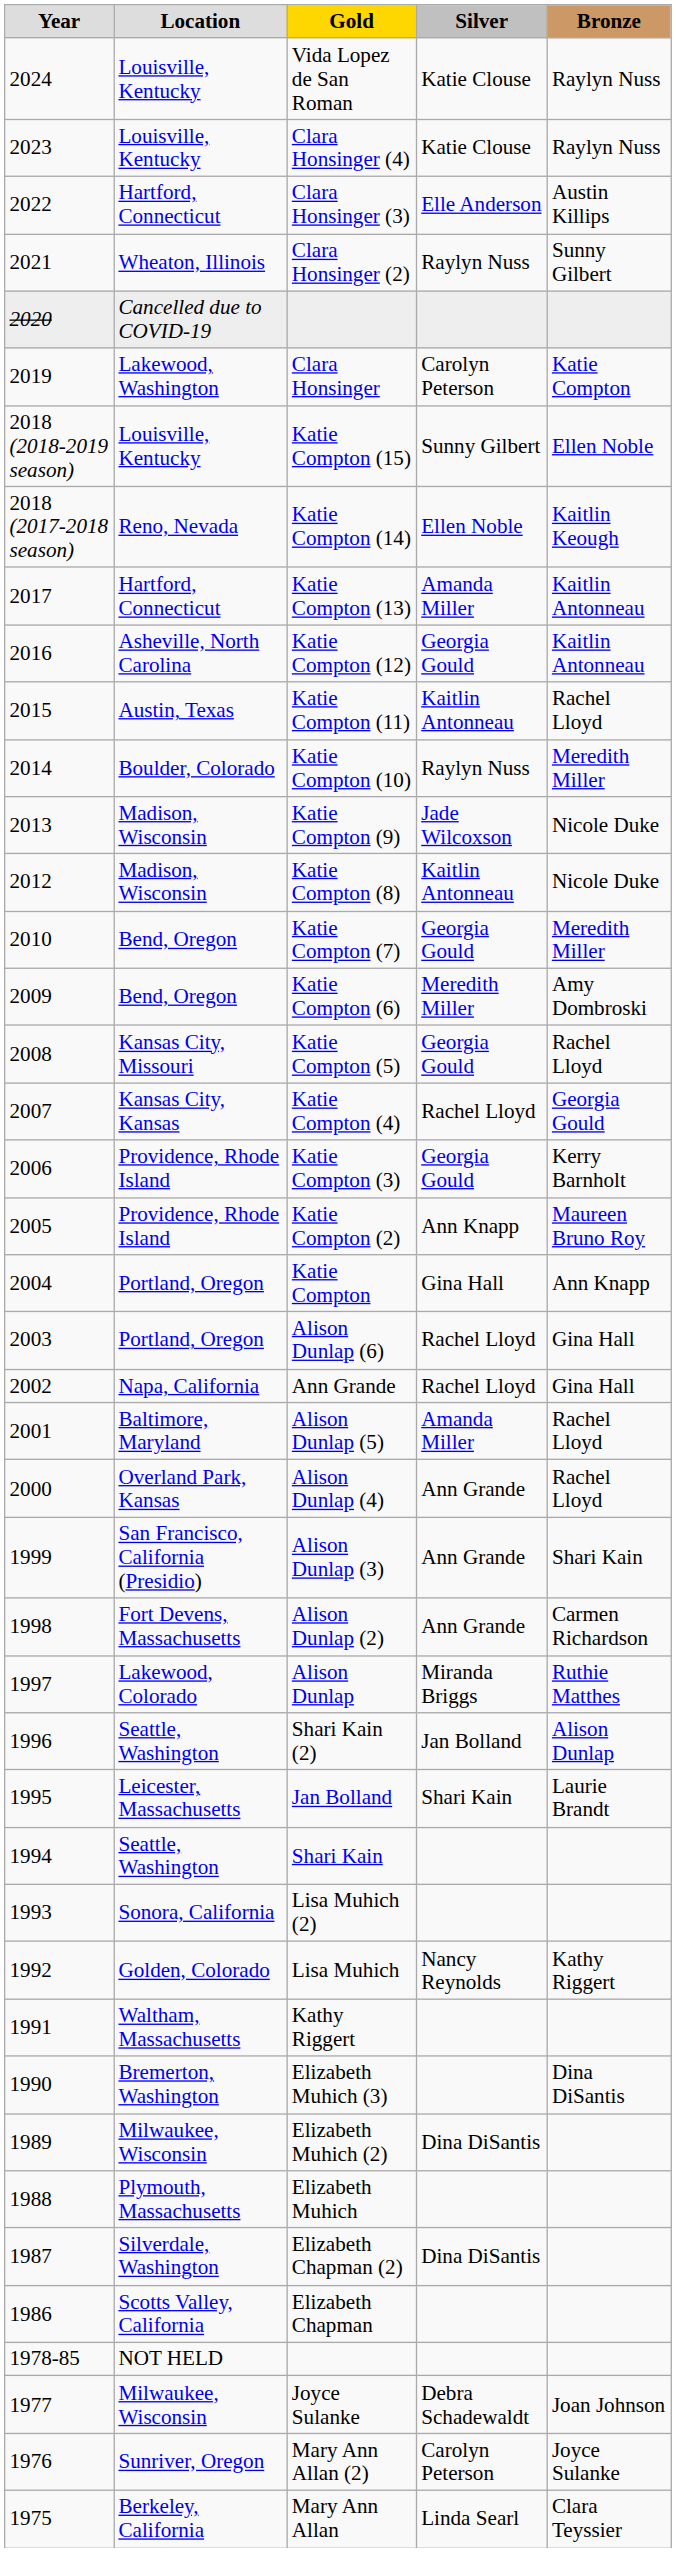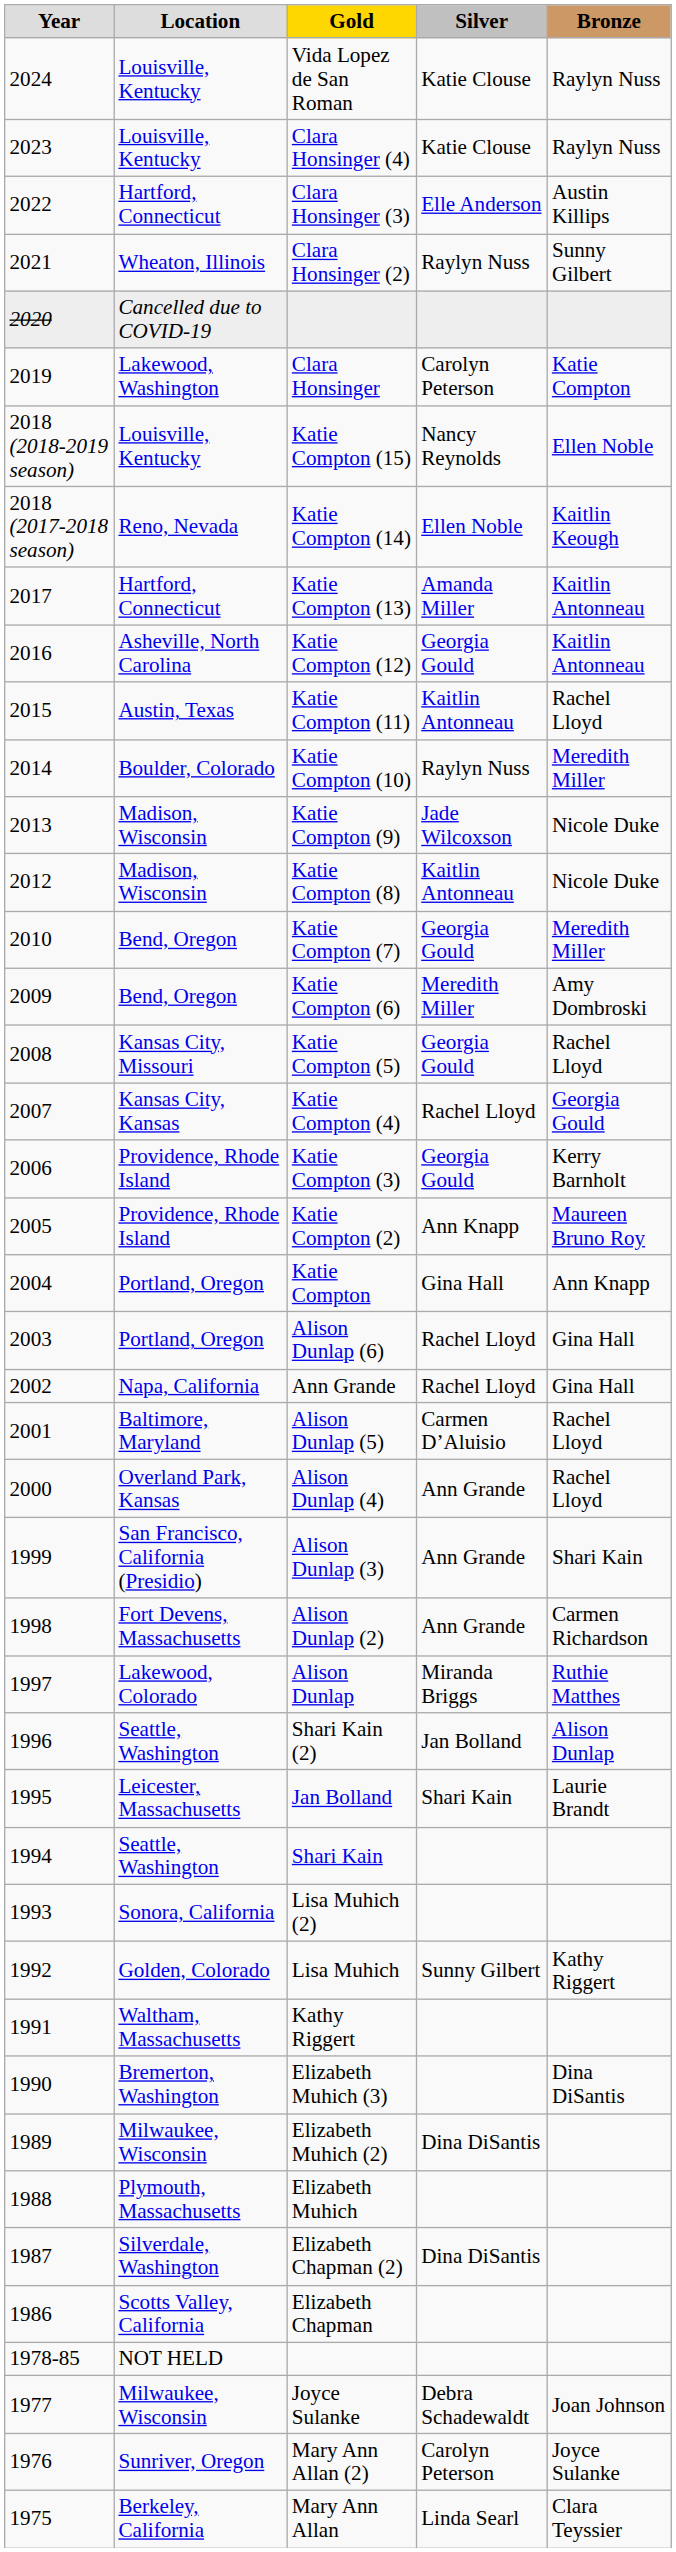 <table class="wikitable" style="width: 40%; text-align:left;">
 <tr>
 <td style="background:#DDDDDD; font-weight:bold; text-align:center;">Year</td>
 <td style="background:#DDDDDD; font-weight:bold; text-align:center;">Location</td>
 <td style="background:gold; font-weight:bold; text-align:center;">Gold</td>
 <td style="background:silver; font-weight:bold; text-align:center;">Silver</td>
 <td style="background:#cc9966; font-weight:bold; text-align:center;">Bronze</td>
 </tr>
 <tr>
 <td>2024</td>
 <td><a href='#'>Louisville, Kentucky</a></td>
 <td>Vida Lopez de San Roman</td>
 <td>Katie Clouse</td>
 <td>Raylyn Nuss</td>
 </tr>
 <tr>
 <td>2023</td>
 <td><a href='#'>Louisville, Kentucky</a></td>
 <td><a href='#'>Clara Honsinger</a> (4)</td>
 <td>Katie Clouse</td>
 <td>Raylyn Nuss</td>
 </tr>
 <tr>
 <td>2022</td>
 <td><a href='#'>Hartford, Connecticut</a></td>
 <td><a href='#'>Clara Honsinger</a> (3)</td>
 <td><a href='#'>Elle Anderson</a></td>
 <td>Austin Killips</td>
 </tr>
 <tr>
 <td>2021</td>
 <td><a href='#'>Wheaton, Illinois</a></td>
 <td><a href='#'>Clara Honsinger</a> (2)</td>
 <td>Raylyn Nuss</td>
 <td>Sunny Gilbert</td>
 </tr>
 <tr>
 <td style="background:#EEEEEE;"><del><em>2020</em></del></td>
 <td style="background:#EEEEEE;"><em>Cancelled due to COVID-19</em></td>
 <td style="background:#EEEEEE;"></td>
 <td style="background:#EEEEEE;"></td>
 <td style="background:#EEEEEE;"></td>
 </tr>
 <tr>
 <td>2019</td>
 <td><a href='#'>Lakewood, Washington</a></td>
 <td><a href='#'>Clara Honsinger</a></td>
 <td>Carolyn Peterson</td>
 <td><a href='#'>Katie Compton</a></td>
 </tr>
 <tr>
 <td>2018 <em>(2018-2019 season)</em></td>
 <td><a href='#'>Louisville, Kentucky</a></td>
 <td><a href='#'>Katie Compton</a> (15)</td>
-<td>Sunny Gilbert</td>
+<td>Nancy Reynolds</td>
 <td><a href='#'>Ellen Noble</a></td>
 </tr>
 <tr>
 <td>2018 <em>(2017-2018 season)</em></td>
 <td><a href='#'>Reno, Nevada</a></td>
 <td><a href='#'>Katie Compton</a> (14)</td>
 <td><a href='#'>Ellen Noble</a></td>
 <td><a href='#'>Kaitlin Keough</a></td>
 </tr>
 <tr>
 <td>2017</td>
 <td><a href='#'>Hartford, Connecticut</a></td>
 <td><a href='#'>Katie Compton</a> (13)</td>
 <td><a href='#'>Amanda Miller</a></td>
 <td><a href='#'>Kaitlin Antonneau</a></td>
 </tr>
 <tr>
 <td>2016</td>
 <td><a href='#'>Asheville, North Carolina</a></td>
 <td><a href='#'>Katie Compton</a> (12)</td>
 <td><a href='#'>Georgia Gould</a></td>
 <td><a href='#'>Kaitlin Antonneau</a></td>
 </tr>
 <tr>
 <td>2015</td>
 <td><a href='#'>Austin, Texas</a></td>
 <td><a href='#'>Katie Compton</a> (11)</td>
 <td><a href='#'>Kaitlin Antonneau</a></td>
 <td>Rachel Lloyd</td>
 </tr>
 <tr>
 <td>2014</td>
 <td><a href='#'>Boulder, Colorado</a></td>
 <td><a href='#'>Katie Compton</a> (10)</td>
 <td>Raylyn Nuss</td>
 <td><a href='#'>Meredith Miller</a></td>
 </tr>
 <tr>
 <td>2013</td>
 <td><a href='#'>Madison, Wisconsin</a></td>
 <td><a href='#'>Katie Compton</a> (9)</td>
 <td><a href='#'>Jade Wilcoxson</a></td>
 <td>Nicole Duke</td>
 </tr>
 <tr>
 <td>2012</td>
 <td><a href='#'>Madison, Wisconsin</a></td>
 <td><a href='#'>Katie Compton</a> (8)</td>
 <td><a href='#'>Kaitlin Antonneau</a></td>
 <td>Nicole Duke</td>
 </tr>
 <tr>
 <td>2010</td>
 <td><a href='#'>Bend, Oregon</a></td>
 <td><a href='#'>Katie Compton</a> (7)</td>
 <td><a href='#'>Georgia Gould</a></td>
 <td><a href='#'>Meredith Miller</a></td>
 </tr>
 <tr>
 <td>2009</td>
 <td><a href='#'>Bend, Oregon</a></td>
 <td><a href='#'>Katie Compton</a> (6)</td>
 <td><a href='#'>Meredith Miller</a></td>
 <td>Amy Dombroski</td>
 </tr>
 <tr>
 <td>2008</td>
 <td><a href='#'>Kansas City, Missouri</a></td>
 <td><a href='#'>Katie Compton</a> (5)</td>
 <td><a href='#'>Georgia Gould</a></td>
 <td>Rachel Lloyd</td>
 </tr>
 <tr>
 <td>2007</td>
 <td><a href='#'>Kansas City, Kansas</a></td>
 <td><a href='#'>Katie Compton</a> (4)</td>
 <td>Rachel Lloyd</td>
 <td><a href='#'>Georgia Gould</a></td>
 </tr>
 <tr>
 <td>2006</td>
 <td><a href='#'>Providence, Rhode Island</a></td>
 <td><a href='#'>Katie Compton</a> (3)</td>
 <td><a href='#'>Georgia Gould</a></td>
 <td>Kerry Barnholt</td>
 </tr>
 <tr>
 <td>2005</td>
 <td><a href='#'>Providence, Rhode Island</a></td>
 <td><a href='#'>Katie Compton</a> (2)</td>
 <td>Ann Knapp</td>
 <td><a href='#'>Maureen Bruno Roy</a></td>
 </tr>
 <tr>
 <td>2004</td>
 <td><a href='#'>Portland, Oregon</a></td>
 <td><a href='#'>Katie Compton</a></td>
 <td>Gina Hall</td>
 <td>Ann Knapp</td>
 </tr>
 <tr>
 <td>2003</td>
 <td><a href='#'>Portland, Oregon</a></td>
 <td><a href='#'>Alison Dunlap</a> (6)</td>
 <td>Rachel Lloyd</td>
 <td>Gina Hall</td>
 </tr>
 <tr>
 <td>2002</td>
 <td><a href='#'>Napa, California</a></td>
 <td>Ann Grande</td>
 <td>Rachel Lloyd</td>
 <td>Gina Hall</td>
 </tr>
 <tr>
 <td>2001</td>
 <td><a href='#'>Baltimore, Maryland</a></td>
 <td><a href='#'>Alison Dunlap</a> (5)</td>
-<td><a href='#'>Amanda Miller</a></td>
+<td>Carmen D’Aluisio</td>
 <td>Rachel Lloyd</td>
 </tr>
 <tr>
 <td>2000</td>
 <td><a href='#'>Overland Park, Kansas</a></td>
 <td><a href='#'>Alison Dunlap</a> (4)</td>
 <td>Ann Grande</td>
 <td>Rachel Lloyd</td>
 </tr>
 <tr>
 <td>1999</td>
 <td><a href='#'>San Francisco, California</a> (<a href='#'>Presidio</a>)</td>
 <td><a href='#'>Alison Dunlap</a> (3)</td>
 <td>Ann Grande</td>
 <td>Shari Kain</td>
 </tr>
 <tr>
 <td>1998</td>
 <td><a href='#'>Fort Devens, Massachusetts</a></td>
 <td><a href='#'>Alison Dunlap</a> (2)</td>
 <td>Ann Grande</td>
 <td>Carmen Richardson</td>
 </tr>
 <tr>
 <td>1997</td>
 <td><a href='#'>Lakewood, Colorado</a></td>
 <td><a href='#'>Alison Dunlap</a></td>
 <td>Miranda Briggs</td>
 <td><a href='#'>Ruthie Matthes</a></td>
 </tr>
 <tr>
 <td>1996</td>
 <td><a href='#'>Seattle, Washington</a></td>
 <td>Shari Kain (2)</td>
 <td>Jan Bolland</td>
 <td><a href='#'>Alison Dunlap</a></td>
 </tr>
 <tr>
 <td>1995</td>
 <td><a href='#'>Leicester, Massachusetts</a></td>
 <td><a href='#'>Jan Bolland</a></td>
 <td>Shari Kain</td>
 <td>Laurie Brandt</td>
 </tr>
 <tr>
 <td>1994</td>
 <td><a href='#'>Seattle, Washington</a></td>
 <td><a href='#'>Shari Kain</a></td>
 <td></td>
 </tr>
 <tr>
 <td>1993</td>
 <td><a href='#'>Sonora, California</a></td>
 <td>Lisa Muhich (2)</td>
 <td></td>
 <td></td>
 </tr>
 <tr>
 <td>1992</td>
 <td><a href='#'>Golden, Colorado</a></td>
 <td>Lisa Muhich</td>
-<td>Nancy Reynolds</td>
+<td>Sunny Gilbert</td>
 <td>Kathy Riggert</td>
 </tr>
 <tr>
 <td>1991</td>
 <td><a href='#'>Waltham, Massachusetts</a></td>
 <td>Kathy Riggert</td>
 <td></td>
 <td></td>
 </tr>
 <tr>
 <td>1990</td>
 <td><a href='#'>Bremerton, Washington</a></td>
 <td>Elizabeth Muhich (3)</td>
 <td></td>
 <td>Dina DiSantis</td>
 </tr>
 <tr>
 <td>1989</td>
 <td><a href='#'>Milwaukee, Wisconsin</a></td>
 <td>Elizabeth Muhich (2)</td>
 <td>Dina DiSantis</td>
 <td></td>
 </tr>
 <tr>
 <td>1988</td>
 <td><a href='#'>Plymouth, Massachusetts</a></td>
 <td>Elizabeth Muhich</td>
 <td></td>
 <td></td>
 </tr>
 <tr>
 <td>1987</td>
 <td><a href='#'>Silverdale, Washington</a></td>
 <td>Elizabeth Chapman (2)</td>
 <td>Dina DiSantis</td>
 <td></td>
 </tr>
 <tr>
 <td>1986</td>
 <td><a href='#'>Scotts Valley, California</a></td>
 <td>Elizabeth Chapman</td>
 <td></td>
 <td></td>
 </tr>
 <tr>
 <td>1978-85</td>
 <td>NOT HELD</td>
 <td></td>
 <td></td>
 <td></td>
 </tr>
 <tr>
 <td>1977</td>
 <td><a href='#'>Milwaukee, Wisconsin</a></td>
 <td>Joyce Sulanke</td>
 <td>Debra Schadewaldt</td>
 <td>Joan Johnson</td>
 </tr>
 <tr>
 <td>1976</td>
 <td><a href='#'>Sunriver, Oregon</a></td>
 <td>Mary Ann Allan (2)</td>
 <td>Carolyn Peterson</td>
 <td>Joyce Sulanke</td>
 </tr>
 <tr>
 <td>1975</td>
 <td><a href='#'>Berkeley, California</a></td>
 <td>Mary Ann Allan</td>
 <td>Linda Searl</td>
 <td>Clara Teyssier</td>
 </tr>
 </table>
